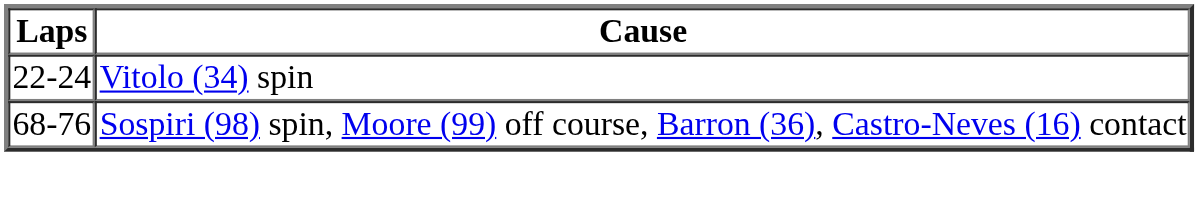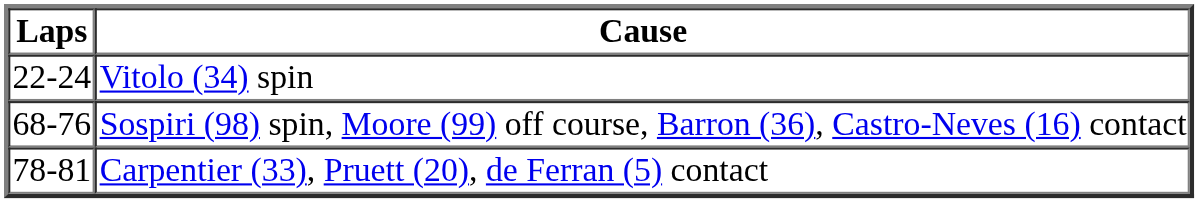 <table border=2 cellspacing=0>
 <tr>
 <th>Laps</th>
 <th>Cause</th>
 </tr>
 <tr>
 <td>22-24</td>
 <td><a href='#'>Vitolo (34)</a> spin</td>
 </tr>
 <tr>
 <td>68-76</td>
 <td><a href='#'>Sospiri (98)</a> spin, <a href='#'>Moore (99)</a> off course, <a href='#'>Barron (36)</a>, <a href='#'>Castro-Neves (16)</a> contact</td>
 </tr>
+<tr>
+<td>78-81</td>
+<td><a href='#'>Carpentier (33)</a>, <a href='#'>Pruett (20)</a>, <a href='#'>de Ferran (5)</a> contact</td>
+</tr>
 </table>
